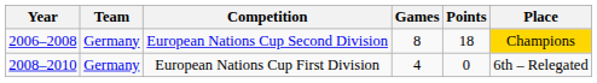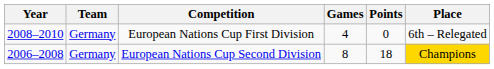 <table class="wikitable">
 <tr>
 <th>Year</th>
 <th>Team</th>
 <th>Competition</th>
 <th>Games</th>
 <th>Points</th>
 <th>Place</th>
 </tr>
 <tr align="center">
+<td><a href='#'>2008–2010</a></td>
+<td><a href='#'>Germany</a></td>
+<td>European Nations Cup First Division</td>
+<td>4</td>
+<td>0</td>
+<td>6th – Relegated</td>
+</tr>
+<tr align="center">
 <td><a href='#'>2006–2008</a></td>
 <td><a href='#'>Germany</a></td>
 <td><a href='#'>European Nations Cup Second Division</a></td>
 <td>8</td>
 <td>18</td>
 <td bgcolor="#FFD700">Champions</td>
 </tr>
-<tr align="center">
-<td><a href='#'>2008–2010</a></td>
-<td><a href='#'>Germany</a></td>
-<td>European Nations Cup First Division</td>
-<td>4</td>
-<td>0</td>
-<td>6th – Relegated</td>
-</tr>
 </table>
